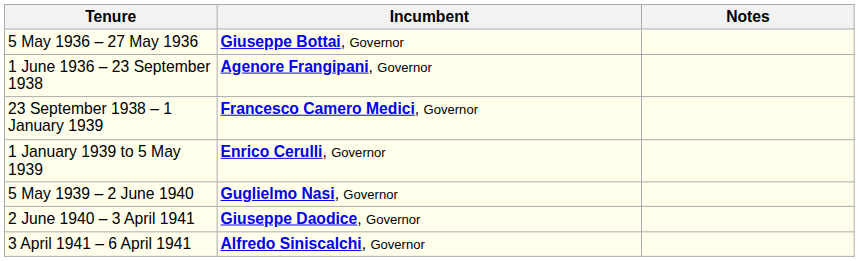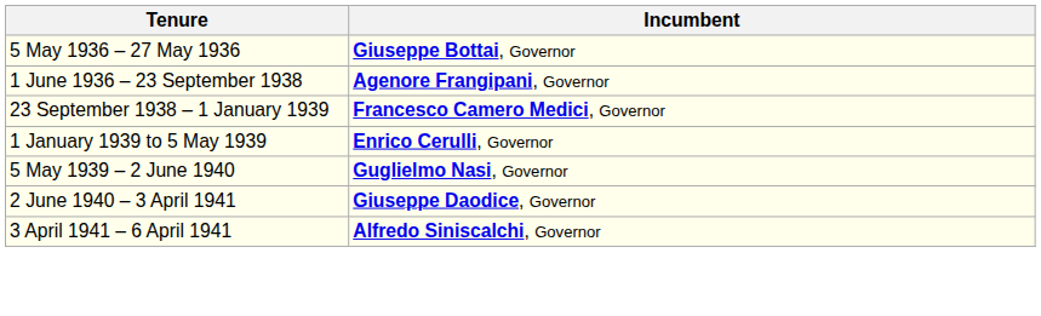 <table class="wikitable">
 <tr align=left>
 <th width="20%">Tenure</th>
 <th width="40%">Incumbent</th>
-<th width="20%">Notes</th>
 </tr>
 <tr valign=top bgcolor="#ffffec">
 <td>5 May 1936 – 27 May 1936</td>
 <td><strong><a href='#'>Giuseppe Bottai</a></strong>, <small>Governor</small></td>
-<td></td>
 </tr>
 <tr valign=top bgcolor="#ffffec">
 <td>1 June 1936 – 23 September 1938</td>
 <td><strong><a href='#'>Agenore Frangipani</a></strong>, <small>Governor</small></td>
-<td></td>
 </tr>
 <tr valign=top bgcolor="#ffffec">
 <td>23 September 1938 – 1 January 1939</td>
 <td><strong><a href='#'>Francesco Camero Medici</a></strong>, <small>Governor</small></td>
-<td></td>
 </tr>
 <tr valign=top bgcolor="#ffffec">
 <td>1 January 1939 to 5 May 1939</td>
 <td><strong><a href='#'>Enrico Cerulli</a></strong>, <small>Governor</small></td>
-<td></td>
 </tr>
 <tr valign=top bgcolor="#ffffec">
 <td>5 May 1939 – 2 June 1940</td>
 <td><strong><a href='#'>Guglielmo Nasi</a></strong>, <small>Governor</small></td>
-<td></td>
 </tr>
 <tr valign=top bgcolor="#ffffec">
 <td>2 June 1940 – 3 April 1941</td>
 <td><strong><a href='#'>Giuseppe Daodice</a></strong>, <small>Governor</small></td>
-<td></td>
 </tr>
 <tr valign=top bgcolor="#ffffec">
 <td>3 April 1941 – 6 April 1941</td>
 <td><strong><a href='#'>Alfredo Siniscalchi</a></strong>, <small>Governor</small></td>
-<td></td>
 </tr>
 </table>
